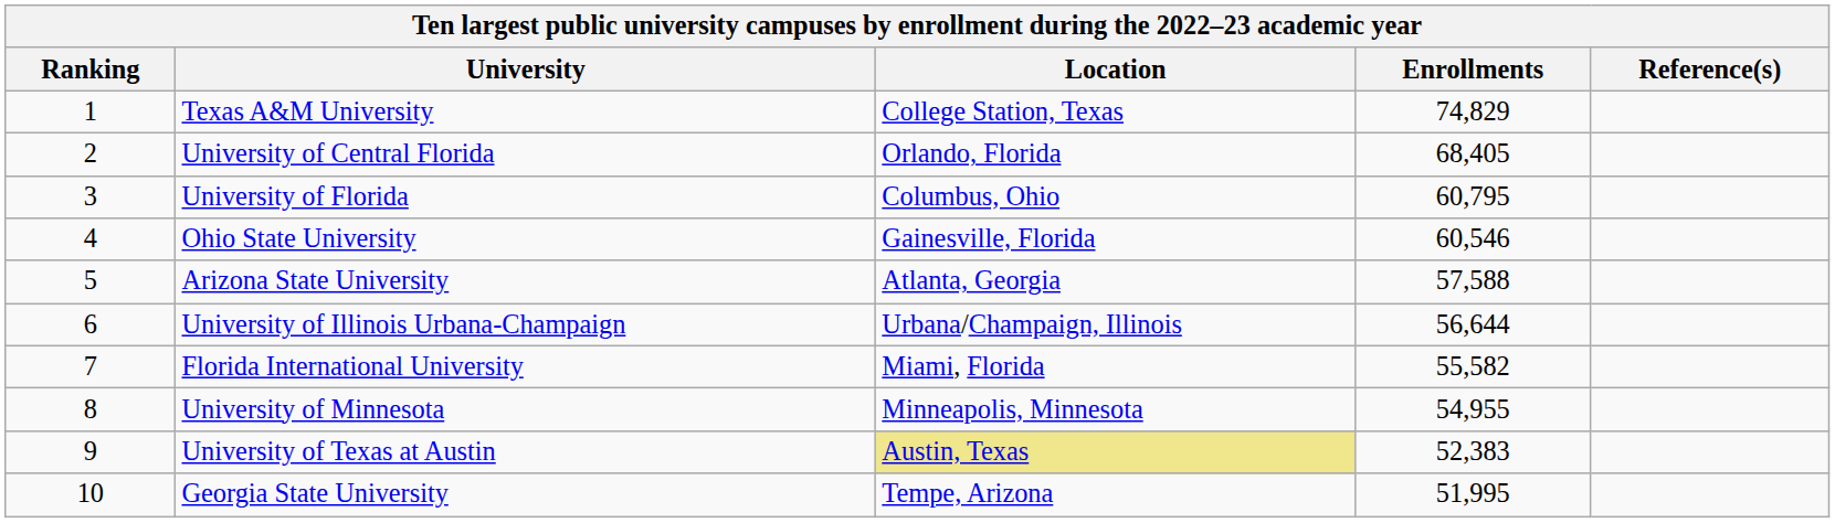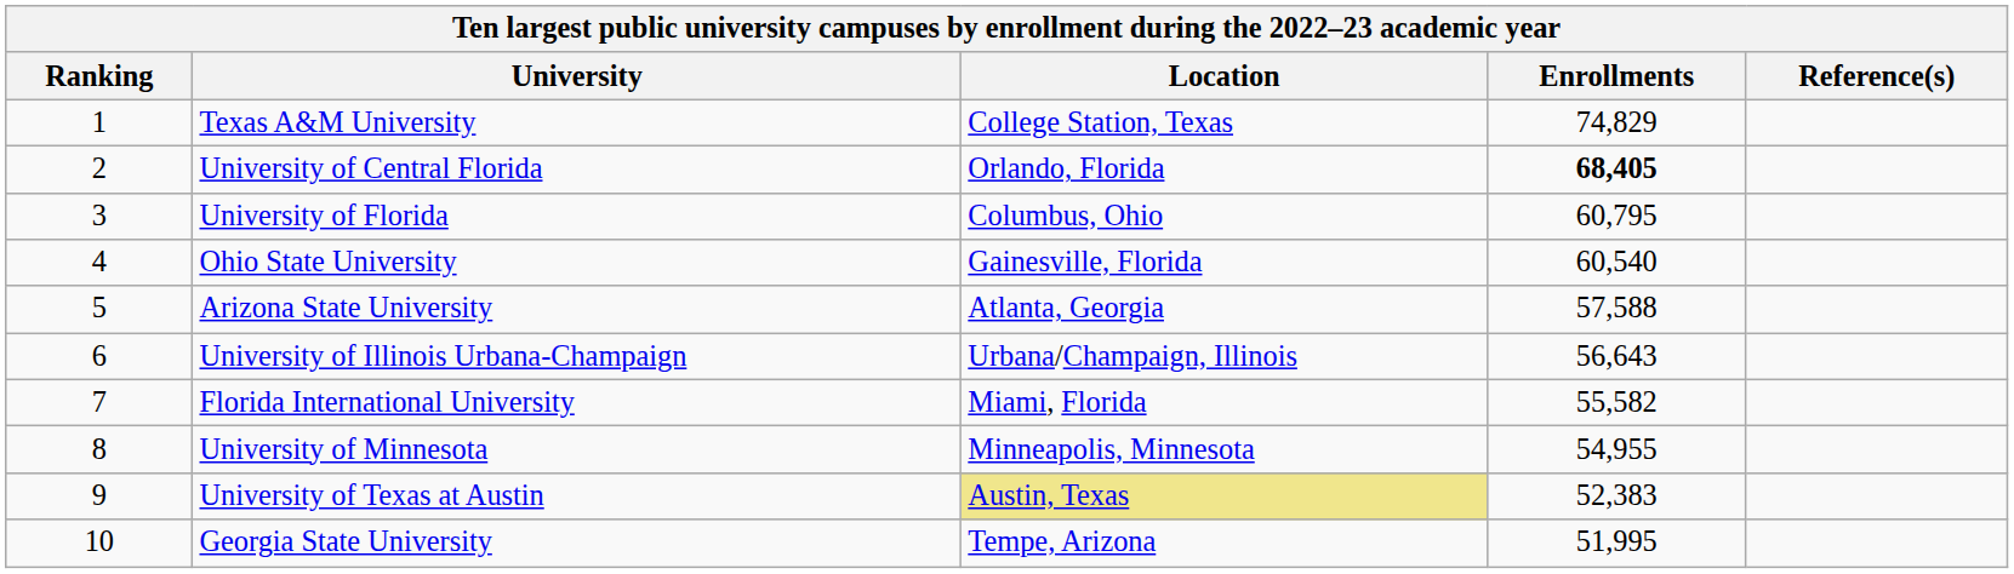 <table class="wikitable sortable" style="width:85%; width:86%">
 <tr valign="top">
 <th colspan="5"><strong>Ten largest public university campuses by enrollment during the 2022–23 academic year</strong></th>
 </tr>
 <tr valign="top">
 <th>Ranking</th>
 <th>University</th>
 <th>Location</th>
 <th>Enrollments</th>
 <th class="unsortable">Reference(s)</th>
 </tr>
 <tr valign="top">
 <td align="center">1</td>
 <td><a href='#'>Texas A&M University</a></td>
 <td><a href='#'>College Station, Texas</a></td>
 <td align="center">74,829</td>
 <td align="center"></td>
 </tr>
 <tr valign="top">
 <td align="center">2</td>
 <td><a href='#'>University of Central Florida</a></td>
 <td><a href='#'>Orlando, Florida</a></td>
-<td align="center">68,405</td>
+<td align="center"><strong>68,405</strong></td>
 <td align="center"></td>
 </tr>
 <tr valign="top">
 <td align="center">3</td>
 <td><a href='#'>University of Florida</a></td>
 <td><a href='#'>Columbus, Ohio</a></td>
 <td align="center">60,795</td>
 <td align="center"></td>
 </tr>
 <tr valign="top">
 <td align="center">4</td>
 <td><a href='#'>Ohio State University</a></td>
 <td><a href='#'>Gainesville, Florida</a></td>
-<td align="center">60,546</td>
+<td align="center">60,540</td>
 <td align="center"></td>
 </tr>
 <tr valign="top">
 <td align="center">5</td>
 <td><a href='#'>Arizona State University</a></td>
 <td><a href='#'>Atlanta, Georgia</a></td>
 <td align="center">57,588</td>
 <td align="center"></td>
 </tr>
 <tr valign="top">
 <td align="center">6</td>
 <td><a href='#'>University of Illinois Urbana-Champaign</a></td>
 <td><a href='#'>Urbana</a>/<a href='#'>Champaign, Illinois</a></td>
-<td align="center">56,644</td>
+<td align="center">56,643</td>
 <td align="center"></td>
 </tr>
 <tr valign="top">
 <td align="center">7</td>
 <td><a href='#'>Florida International University</a></td>
 <td><a href='#'>Miami</a>, <a href='#'>Florida</a></td>
 <td align="center">55,582</td>
 <td align="center"></td>
 </tr>
 <tr valign="top">
 <td align="center">8</td>
 <td><a href='#'>University of Minnesota</a></td>
 <td><a href='#'>Minneapolis, Minnesota</a></td>
 <td align="center">54,955</td>
 <td align="center"></td>
 </tr>
 <tr valign="top">
 <td align="center">9</td>
 <td><a href='#'>University of Texas at Austin</a></td>
 <td style="background: khaki;"><a href='#'>Austin, Texas</a></td>
 <td align="center">52,383</td>
 <td align="center"></td>
 </tr>
 <tr valign="top">
 <td align="center">10</td>
 <td><a href='#'>Georgia State University</a></td>
 <td><a href='#'>Tempe, Arizona</a></td>
 <td align="center">51,995</td>
 <td align="center"><br></td>
 </tr>
 </table>
